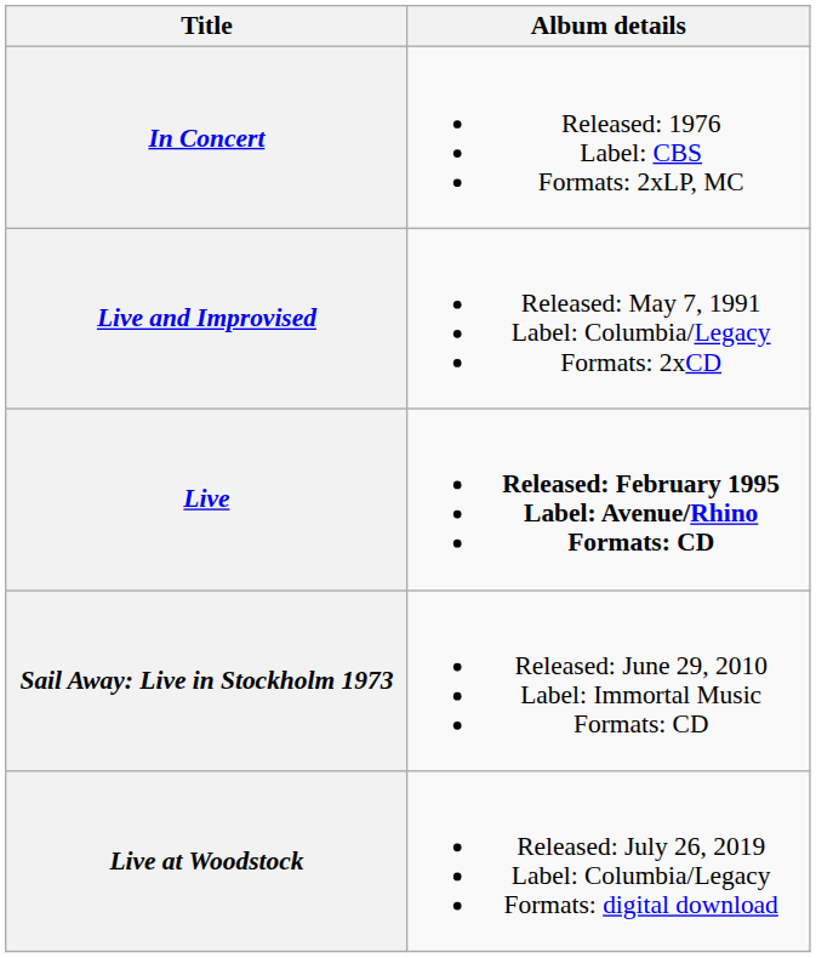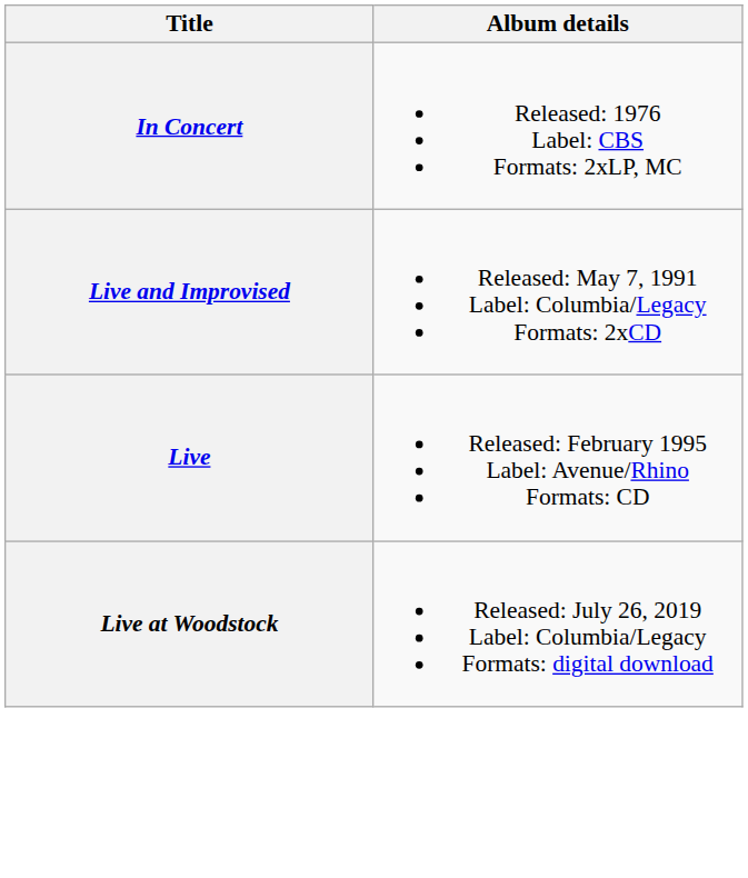 <table class="wikitable plainrowheaders" style="text-align:center;">
 <tr>
 <th scope="col" style="width:15em;">Title</th>
 <th scope="col" style="width:15em;">Album details</th>
 </tr>
 <tr>
 <th scope="row"><em><a href='#'>In Concert</a></em></th>
 <td><br><ul><li>Released: 1976</li><li>Label: <a href='#'>CBS</a></li><li>Formats: 2xLP, MC</li></ul></td>
 </tr>
 <tr>
 <th scope="row"><em><a href='#'>Live and Improvised</a></em></th>
 <td><br><ul><li>Released: May 7, 1991</li><li>Label: Columbia/<a href='#'>Legacy</a></li><li>Formats: 2x<a href='#'>CD</a></li></ul></td>
 </tr>
 <tr>
 <th scope="row"><em><a href='#'>Live</a></em></th>
-<td><strong><br><ul><li>Released: February 1995</li><li>Label: Avenue/<a href='#'>Rhino</a></li><li>Formats: CD</li></ul></strong></td>
-</tr>
-<tr>
-<th scope="row"><em>Sail Away: Live in Stockholm 1973</em></th>
-<td><br><ul><li>Released: June 29, 2010</li><li>Label: Immortal Music</li><li>Formats: CD</li></ul></td>
+<td><br><ul><li>Released: February 1995</li><li>Label: Avenue/<a href='#'>Rhino</a></li><li>Formats: CD</li></ul></td>
 </tr>
 <tr>
 <th scope="row"><em>Live at Woodstock</em></th>
 <td><br><ul><li>Released: July 26, 2019</li><li>Label: Columbia/Legacy</li><li>Formats: <a href='#'>digital download</a></li></ul></td>
 </tr>
 </table>
